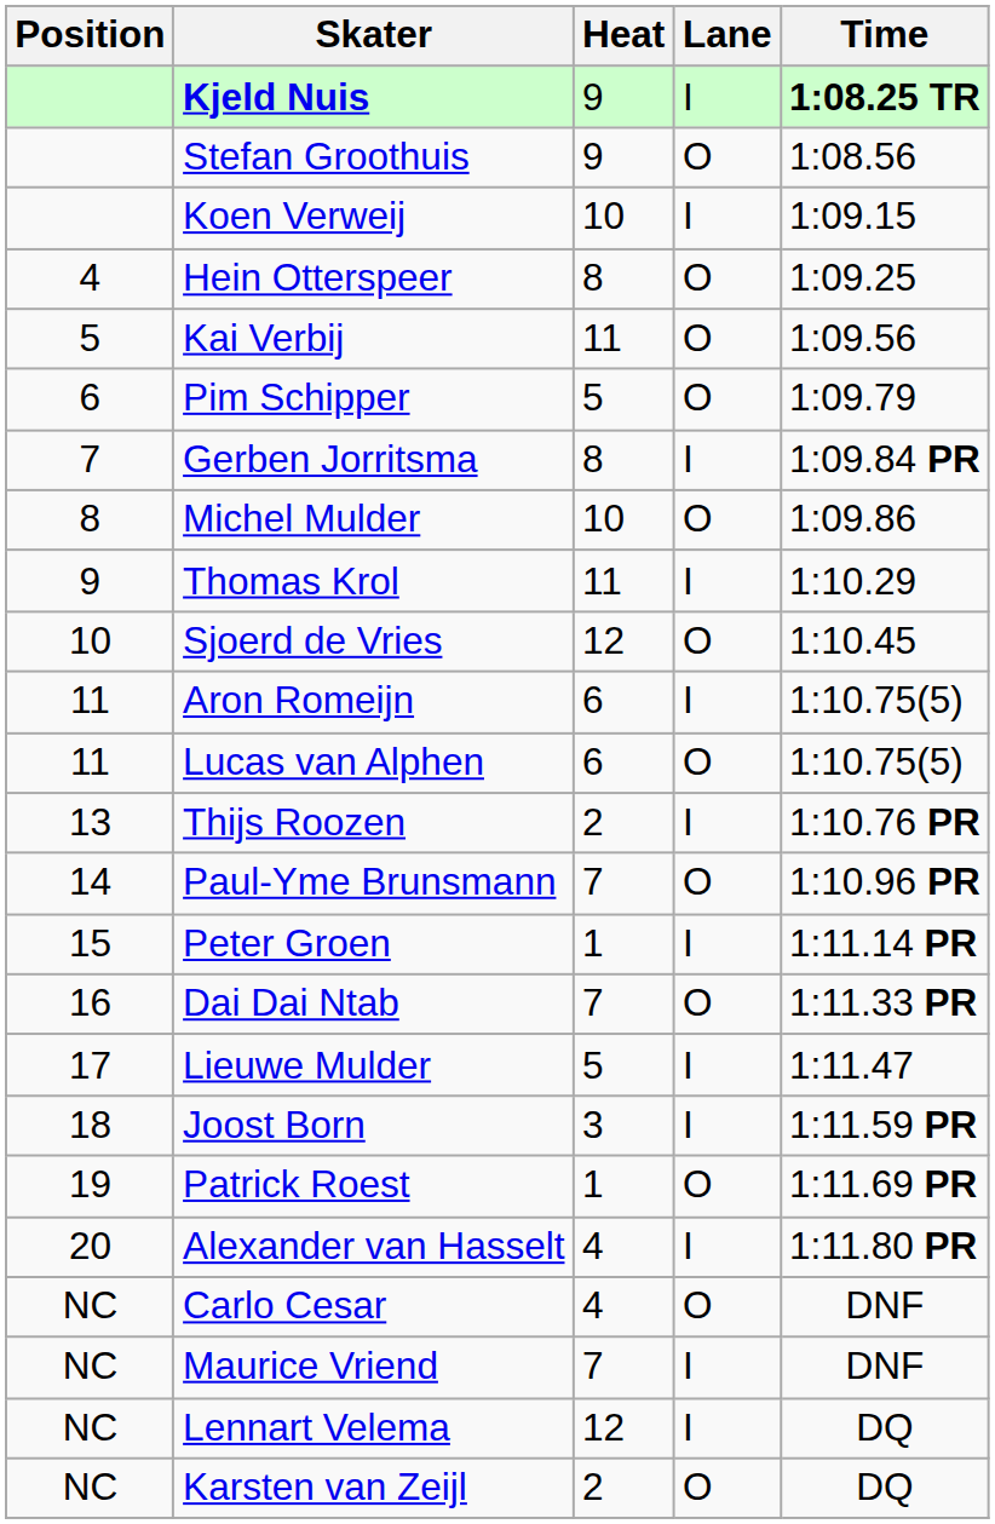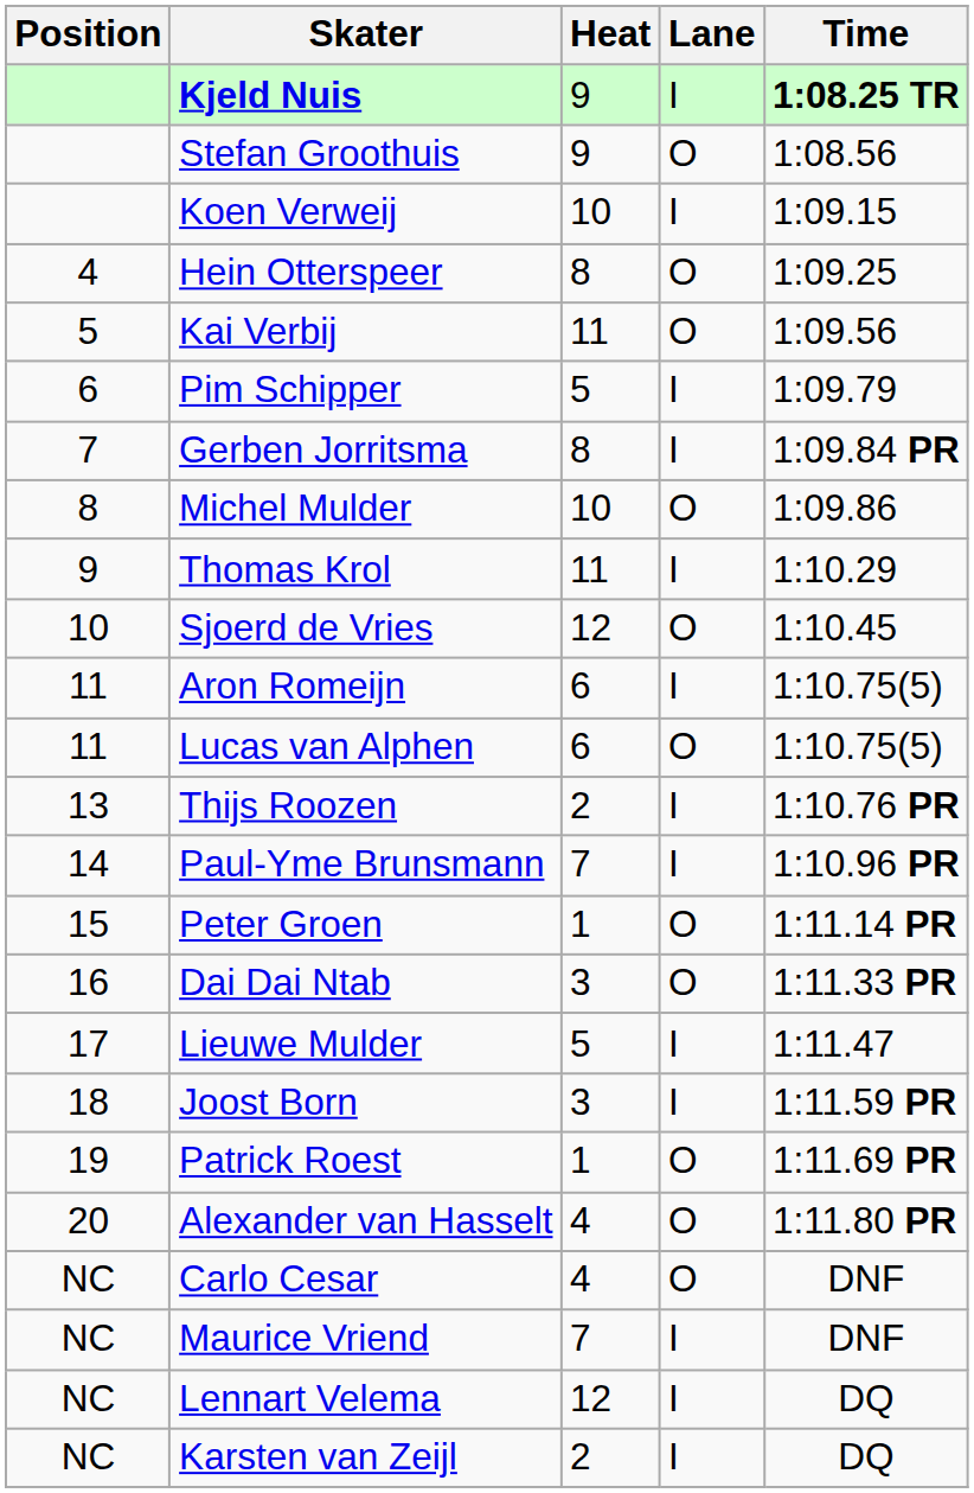 <table class="wikitable">
 <tr>
 <th>Position</th>
 <th>Skater</th>
 <th>Heat</th>
 <th>Lane</th>
 <th>Time</th>
 </tr>
 <tr bgcolor=ccffcc>
 <td align="center"></td>
 <td><strong><a href='#'>Kjeld Nuis</a></strong></td>
 <td>9</td>
 <td>I</td>
 <td><strong>1:08.25</strong>  <strong>TR</strong></td>
 </tr>
 <tr>
 <td align="center"></td>
 <td><a href='#'>Stefan Groothuis</a></td>
 <td>9</td>
 <td>O</td>
 <td>1:08.56</td>
 </tr>
 <tr>
 <td align="center"></td>
 <td><a href='#'>Koen Verweij</a></td>
 <td>10</td>
 <td>I</td>
 <td>1:09.15</td>
 </tr>
 <tr>
 <td align="center">4</td>
 <td><a href='#'>Hein Otterspeer</a></td>
 <td>8</td>
 <td>O</td>
 <td>1:09.25</td>
 </tr>
 <tr>
 <td align="center">5</td>
 <td><a href='#'>Kai Verbij</a></td>
 <td>11</td>
 <td>O</td>
 <td>1:09.56</td>
 </tr>
 <tr>
 <td align="center">6</td>
 <td><a href='#'>Pim Schipper</a></td>
 <td>5</td>
-<td>O</td>
+<td>I</td>
 <td>1:09.79</td>
 </tr>
 <tr>
 <td align="center">7</td>
 <td><a href='#'>Gerben Jorritsma</a></td>
 <td>8</td>
 <td>I</td>
 <td>1:09.84  <strong>PR</strong></td>
 </tr>
 <tr>
 <td align="center">8</td>
 <td><a href='#'>Michel Mulder</a></td>
 <td>10</td>
 <td>O</td>
 <td>1:09.86</td>
 </tr>
 <tr>
 <td align="center">9</td>
 <td><a href='#'>Thomas Krol</a></td>
 <td>11</td>
 <td>I</td>
 <td>1:10.29</td>
 </tr>
 <tr>
 <td align="center">10</td>
 <td><a href='#'>Sjoerd de Vries</a></td>
 <td>12</td>
 <td>O</td>
 <td>1:10.45</td>
 </tr>
 <tr>
 <td align="center">11</td>
 <td><a href='#'>Aron Romeijn</a></td>
 <td>6</td>
 <td>I</td>
 <td>1:10.75(5)</td>
 </tr>
 <tr>
 <td align="center">11</td>
 <td><a href='#'>Lucas van Alphen</a></td>
 <td>6</td>
 <td>O</td>
 <td>1:10.75(5)</td>
 </tr>
 <tr>
 <td align="center">13</td>
 <td><a href='#'>Thijs Roozen</a></td>
 <td>2</td>
 <td>I</td>
 <td>1:10.76  <strong>PR</strong></td>
 </tr>
 <tr>
 <td align="center">14</td>
 <td><a href='#'>Paul-Yme Brunsmann</a></td>
 <td>7</td>
-<td>O</td>
+<td>I</td>
 <td>1:10.96  <strong>PR</strong></td>
 </tr>
 <tr>
 <td align="center">15</td>
 <td><a href='#'>Peter Groen</a></td>
 <td>1</td>
-<td>I</td>
+<td>O</td>
 <td>1:11.14  <strong>PR</strong></td>
 </tr>
 <tr>
 <td align="center">16</td>
 <td><a href='#'>Dai Dai Ntab</a></td>
-<td>7</td>
+<td>3</td>
 <td>O</td>
 <td>1:11.33  <strong>PR</strong></td>
 </tr>
 <tr>
 <td align="center">17</td>
 <td><a href='#'>Lieuwe Mulder</a></td>
 <td>5</td>
 <td>I</td>
 <td>1:11.47</td>
 </tr>
 <tr>
 <td align="center">18</td>
 <td><a href='#'>Joost Born</a></td>
 <td>3</td>
 <td>I</td>
 <td>1:11.59  <strong>PR</strong></td>
 </tr>
 <tr>
 <td align="center">19</td>
 <td><a href='#'>Patrick Roest</a></td>
 <td>1</td>
 <td>O</td>
 <td>1:11.69  <strong>PR</strong></td>
 </tr>
 <tr>
 <td align="center">20</td>
 <td><a href='#'>Alexander van Hasselt</a></td>
 <td>4</td>
-<td>I</td>
+<td>O</td>
 <td>1:11.80  <strong>PR</strong></td>
 </tr>
 <tr>
 <td align="center">NC</td>
 <td><a href='#'>Carlo Cesar</a></td>
 <td>4</td>
 <td>O</td>
 <td align="center">DNF</td>
 </tr>
 <tr>
 <td align="center">NC</td>
 <td><a href='#'>Maurice Vriend</a></td>
 <td>7</td>
 <td>I</td>
 <td align="center">DNF</td>
 </tr>
 <tr>
 <td align="center">NC</td>
 <td><a href='#'>Lennart Velema</a></td>
 <td>12</td>
 <td>I</td>
 <td align="center">DQ</td>
 </tr>
 <tr>
 <td align="center">NC</td>
 <td><a href='#'>Karsten van Zeijl</a></td>
 <td>2</td>
-<td>O</td>
+<td>I</td>
 <td align="center">DQ</td>
 </tr>
 </table>
